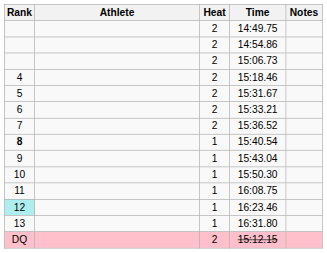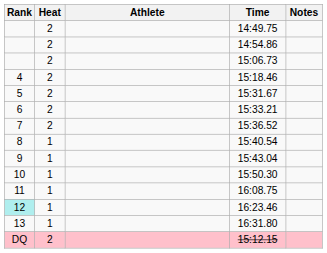 <table class="wikitable" style="text-align:center">
 <tr>
 <th width=40>Rank</th>
+<th width=40>Heat</th>
 <th width=250>Athlete</th>
-<th width=40>Heat</th>
 <th width=80>Time</th>
 <th width=50>Notes</th>
 </tr>
 <tr>
 <td></td>
+<td>2</td>
 <td align=left></td>
-<td>2</td>
 <td>14:49.75</td>
 <td></td>
 </tr>
 <tr>
 <td></td>
+<td>2</td>
 <td align=left></td>
-<td>2</td>
 <td>14:54.86</td>
 <td></td>
 </tr>
 <tr>
 <td></td>
+<td>2</td>
 <td align=left></td>
-<td>2</td>
 <td>15:06.73</td>
 <td></td>
 </tr>
 <tr>
 <td>4</td>
+<td>2</td>
 <td align=left></td>
-<td>2</td>
 <td>15:18.46</td>
 <td></td>
 </tr>
 <tr>
 <td>5</td>
+<td>2</td>
 <td align=left></td>
-<td>2</td>
 <td>15:31.67</td>
 <td></td>
 </tr>
 <tr>
 <td>6</td>
+<td>2</td>
 <td align=left></td>
-<td>2</td>
 <td>15:33.21</td>
 <td></td>
 </tr>
 <tr>
 <td>7</td>
+<td>2</td>
 <td align=left></td>
-<td>2</td>
 <td>15:36.52</td>
 <td></td>
 </tr>
 <tr>
-<td><strong>8</strong></td>
+<td>8</td>
+<td>1</td>
 <td align=left></td>
-<td>1</td>
 <td>15:40.54</td>
 <td></td>
 </tr>
 <tr>
 <td>9</td>
+<td>1</td>
 <td align=left></td>
-<td>1</td>
 <td>15:43.04</td>
 <td></td>
 </tr>
 <tr>
 <td>10</td>
+<td>1</td>
 <td align=left></td>
-<td>1</td>
 <td>15:50.30</td>
 <td></td>
 </tr>
 <tr>
 <td>11</td>
+<td>1</td>
 <td align=left></td>
-<td>1</td>
 <td>16:08.75</td>
 <td></td>
 </tr>
 <tr>
 <td style="background: paleturquoise;">12</td>
+<td>1</td>
 <td align=left></td>
-<td>1</td>
 <td>16:23.46</td>
 <td></td>
 </tr>
 <tr>
 <td>13</td>
+<td>1</td>
 <td align=left></td>
-<td>1</td>
 <td>16:31.80</td>
 <td></td>
 </tr>
 <tr bgcolor=pink>
 <td>DQ</td>
+<td>2</td>
 <td align=left></td>
-<td>2</td>
 <td><s>15:12.15</s></td>
 <td></td>
 </tr>
 </table>
